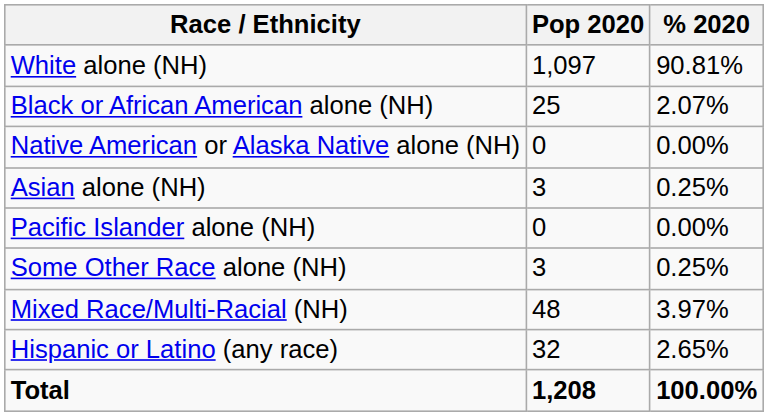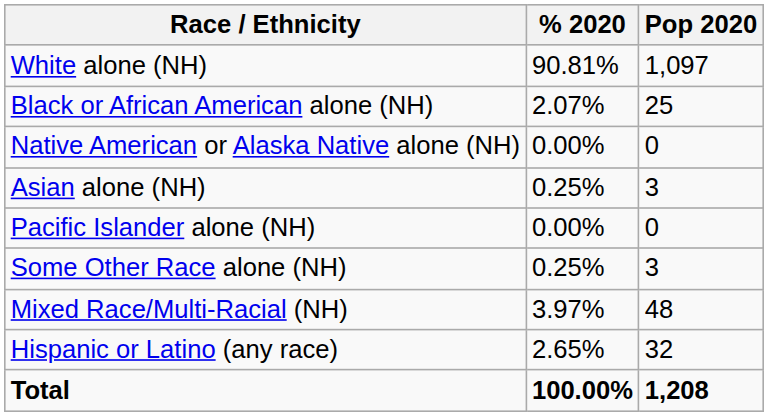 <table class="wikitable">
 <tr>
 <th>Race / Ethnicity</th>
+<th>% 2020</th>
 <th>Pop 2020</th>
-<th>% 2020</th>
 </tr>
 <tr>
 <td><a href='#'>White</a> alone (NH)</td>
+<td>90.81%</td>
 <td>1,097</td>
-<td>90.81%</td>
 </tr>
 <tr>
 <td><a href='#'>Black or African American</a> alone (NH)</td>
+<td>2.07%</td>
 <td>25</td>
-<td>2.07%</td>
 </tr>
 <tr>
 <td><a href='#'>Native American</a> or <a href='#'>Alaska Native</a> alone (NH)</td>
+<td>0.00%</td>
 <td>0</td>
-<td>0.00%</td>
 </tr>
 <tr>
 <td><a href='#'>Asian</a> alone (NH)</td>
+<td>0.25%</td>
 <td>3</td>
-<td>0.25%</td>
 </tr>
 <tr>
 <td><a href='#'>Pacific Islander</a> alone (NH)</td>
+<td>0.00%</td>
 <td>0</td>
-<td>0.00%</td>
 </tr>
 <tr>
 <td><a href='#'>Some Other Race</a> alone (NH)</td>
+<td>0.25%</td>
 <td>3</td>
-<td>0.25%</td>
 </tr>
 <tr>
 <td><a href='#'>Mixed Race/Multi-Racial</a> (NH)</td>
+<td>3.97%</td>
 <td>48</td>
-<td>3.97%</td>
 </tr>
 <tr>
 <td><a href='#'>Hispanic or Latino</a> (any race)</td>
+<td>2.65%</td>
 <td>32</td>
-<td>2.65%</td>
 </tr>
 <tr>
 <td><strong>Total</strong></td>
+<td><strong>100.00%</strong></td>
 <td><strong>1,208</strong></td>
-<td><strong>100.00%</strong></td>
 </tr>
 </table>
